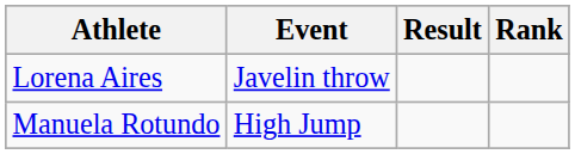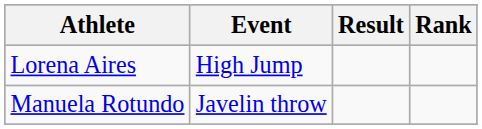 <table class=wikitable style=font-size:90%;text-align:center>
 <tr>
 <th>Athlete</th>
 <th>Event</th>
 <th>Result</th>
 <th>Rank</th>
 </tr>
 <tr>
 <td align=left><a href='#'>Lorena Aires</a></td>
-<td align=left><a href='#'>Javelin throw</a></td>
+<td align=left><a href='#'>High Jump</a></td>
 <td></td>
 <td></td>
 </tr>
 <tr>
 <td align=left><a href='#'>Manuela Rotundo</a></td>
-<td align=left><a href='#'>High Jump</a></td>
+<td align=left><a href='#'>Javelin throw</a></td>
 <td></td>
 <td></td>
 </tr>
 </table>
